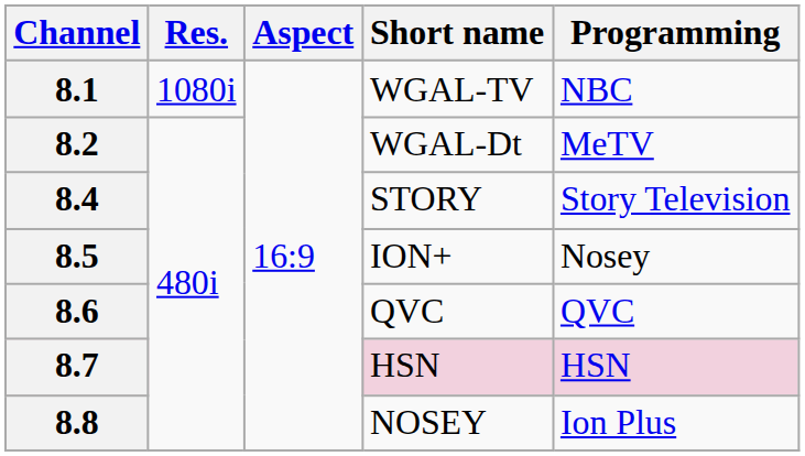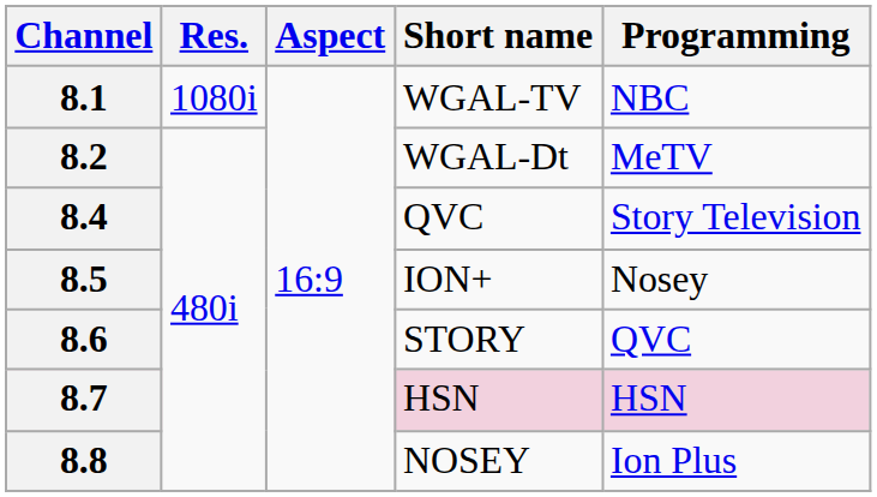 <table class="wikitable">
 <tr>
 <th scope = "col"><a href='#'>Channel</a></th>
 <th scope = "col"><a href='#'>Res.</a></th>
 <th scope = "col"><a href='#'>Aspect</a></th>
 <th scope = "col">Short name</th>
 <th scope = "col">Programming</th>
 </tr>
 <tr>
 <th scope = "row">8.1</th>
 <td><a href='#'>1080i</a></td>
 <td rowspan=7><a href='#'>16:9</a></td>
 <td>WGAL-TV</td>
 <td><a href='#'>NBC</a></td>
 </tr>
 <tr>
 <th scope = "row">8.2</th>
 <td rowspan=6><a href='#'>480i</a></td>
 <td>WGAL-Dt</td>
 <td><a href='#'>MeTV</a></td>
 </tr>
 <tr>
 <th scope = "row">8.4</th>
-<td>STORY</td>
+<td>QVC</td>
 <td><a href='#'>Story Television</a></td>
 </tr>
 <tr>
 <th scope = "row">8.5</th>
 <td>ION+</td>
 <td>Nosey</td>
 </tr>
 <tr>
 <th scope = "row">8.6</th>
-<td>QVC</td>
+<td>STORY</td>
 <td><a href='#'>QVC</a></td>
 </tr>
 <tr style="background-color: #f2d1de;">
 <th scope = "row">8.7</th>
 <td>HSN</td>
 <td><a href='#'>HSN</a> </td>
 </tr>
 <tr>
 <th scope = "row">8.8</th>
 <td>NOSEY</td>
 <td><a href='#'>Ion Plus</a></td>
 </tr>
 </table>
